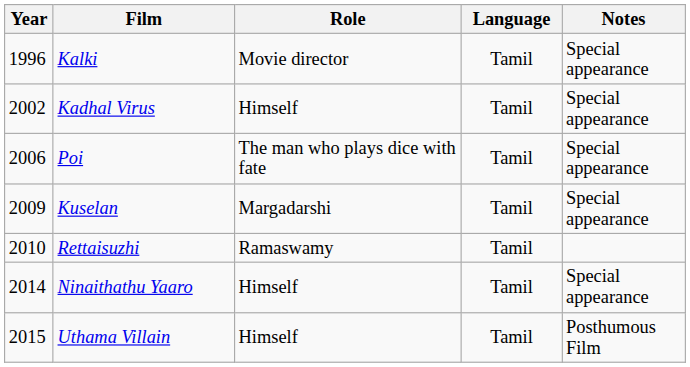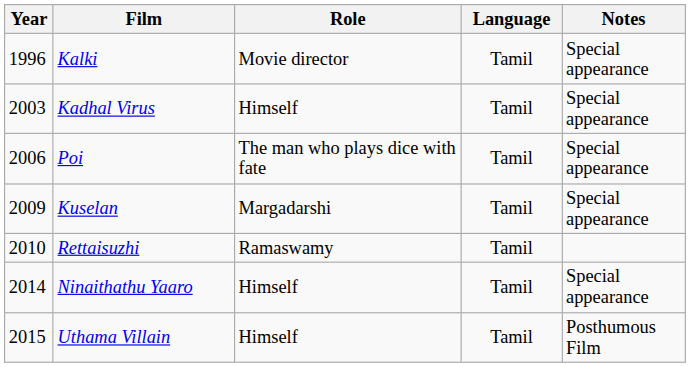 <table class="wikitable sortable">
 <tr>
 <th style="width:35px;">Year</th>
 <th style="width:150px;">Film</th>
 <th style="text-align:center; width:190px;" class="unsortable">Role</th>
 <th style="text-align:center; width:80px;">Language</th>
 <th style="text-align:center; width:100px;" class="unsortable">Notes</th>
 </tr>
 <tr>
 <td>1996</td>
 <td><em><a href='#'>Kalki</a></em></td>
 <td>Movie director</td>
 <td style="text-align:center;">Tamil</td>
 <td>Special appearance</td>
 </tr>
 <tr>
-<td>2002</td>
+<td>2003</td>
 <td><em><a href='#'>Kadhal Virus</a></em></td>
 <td>Himself</td>
 <td style="text-align:center;">Tamil</td>
 <td>Special appearance</td>
 </tr>
 <tr>
 <td>2006</td>
 <td><em><a href='#'>Poi</a></em></td>
 <td>The man who plays dice with fate</td>
 <td style="text-align:center;">Tamil</td>
 <td>Special appearance</td>
 </tr>
 <tr>
 <td>2009</td>
 <td><em><a href='#'>Kuselan</a></em></td>
 <td>Margadarshi</td>
 <td style="text-align:center;">Tamil</td>
 <td>Special appearance</td>
 </tr>
 <tr>
 <td>2010</td>
 <td><em><a href='#'>Rettaisuzhi</a></em></td>
 <td>Ramaswamy</td>
 <td style="text-align:center;">Tamil</td>
 <td></td>
 </tr>
 <tr>
 <td>2014</td>
 <td><em><a href='#'>Ninaithathu Yaaro</a></em></td>
 <td>Himself</td>
 <td style="text-align:center;">Tamil</td>
 <td>Special appearance</td>
 </tr>
 <tr>
 <td>2015</td>
 <td><em><a href='#'>Uthama Villain</a></em></td>
 <td>Himself</td>
 <td style="text-align:center;">Tamil</td>
 <td>Posthumous Film</td>
 </tr>
 </table>
